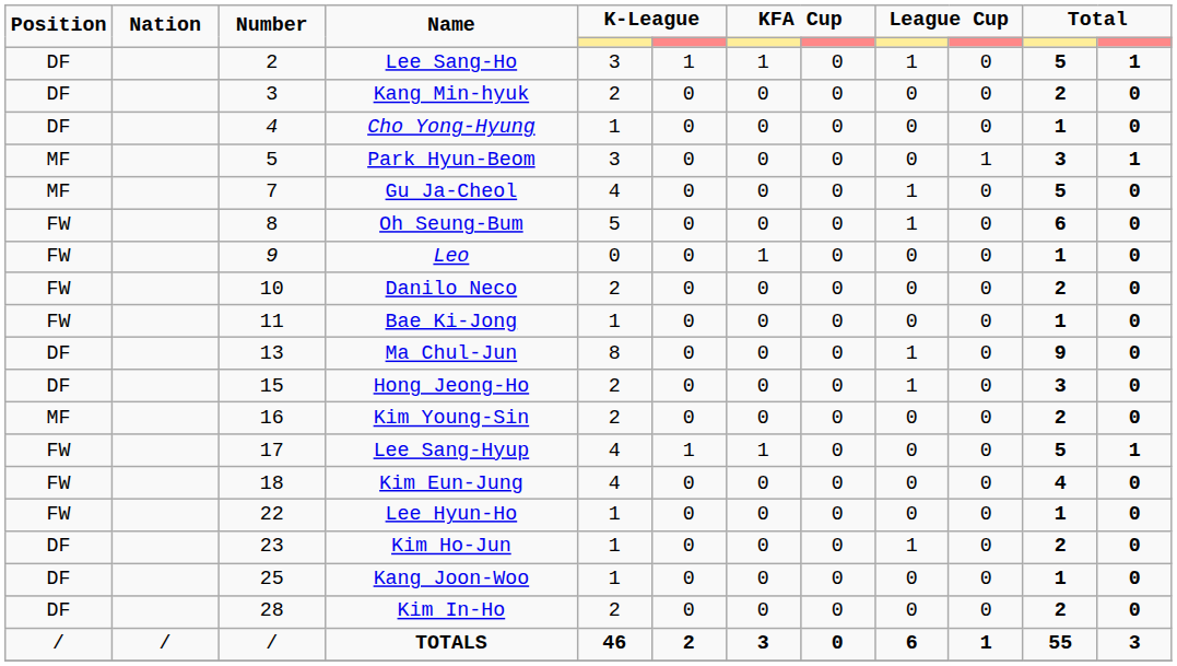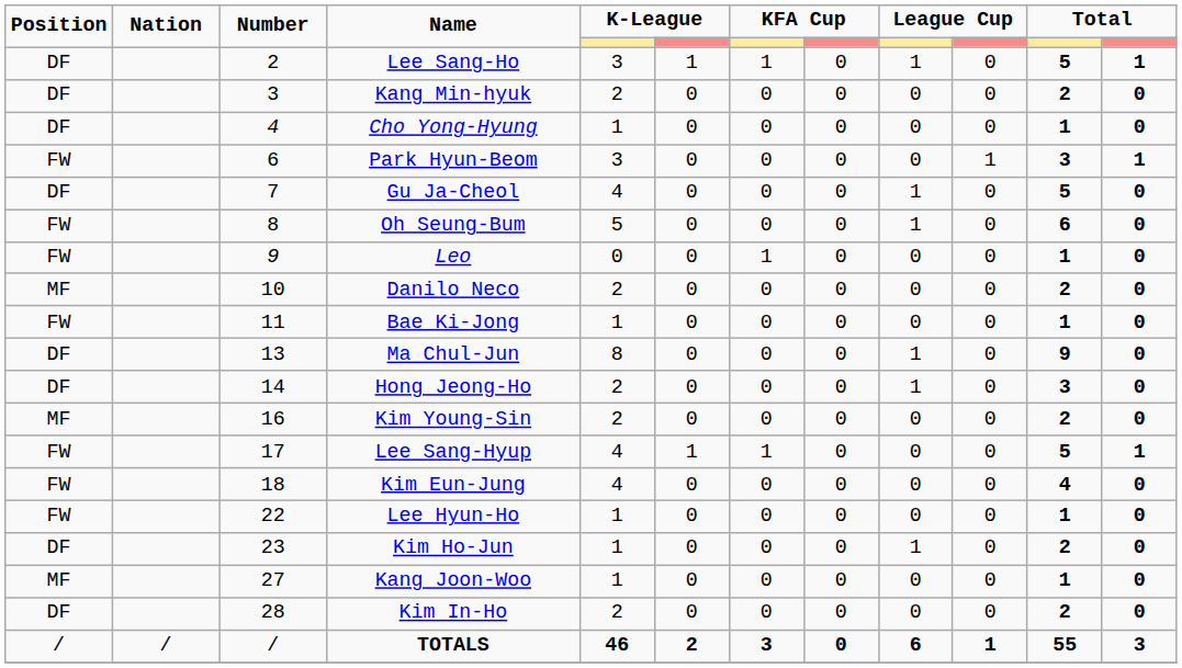 <table class="wikitable" style="font-size: 95%; text-align: center;">
 <tr>
 <td rowspan="2" width="60" align="center"><strong>Position</strong></td>
 <td rowspan="2" width="60" align="center"><strong>Nation</strong></td>
 <td rowspan="2" width="60" align="center"><strong>Number</strong></td>
 <td rowspan="2" width="150" align="center"><strong>Name</strong></td>
 <td colspan="2" width="80" align="center"><strong>K-League</strong></td>
 <td colspan="2" width="80" align="center"><strong>KFA Cup</strong></td>
 <td colspan="2" width="80" align="center"><strong>League Cup</strong></td>
 <td colspan="2" width="80" align="center"><strong>Total</strong></td>
 </tr>
 <tr>
 <th width="40" style="background: #FFEE99"></th>
 <th width="40" style="background: #FF8888"></th>
 <th width="40" style="background: #FFEE99"></th>
 <th width="40" style="background: #FF8888"></th>
 <th width="40" style="background: #FFEE99"></th>
 <th width="40" style="background: #FF8888"></th>
 <th width="40" style="background: #FFEE99"></th>
 <th width="40" style="background: #FF8888"></th>
 </tr>
 <tr>
 <td>DF</td>
 <td></td>
 <td>2</td>
 <td><a href='#'>Lee Sang-Ho</a></td>
 <td>3</td>
 <td>1</td>
 <td>1</td>
 <td>0</td>
 <td>1</td>
 <td>0</td>
 <td><strong>5</strong></td>
 <td><strong>1</strong></td>
 </tr>
 <tr>
 <td>DF</td>
 <td></td>
 <td>3</td>
 <td><a href='#'>Kang Min-hyuk</a></td>
 <td>2</td>
 <td>0</td>
 <td>0</td>
 <td>0</td>
 <td>0</td>
 <td>0</td>
 <td><strong>2</strong></td>
 <td><strong>0</strong></td>
 </tr>
 <tr>
 <td>DF</td>
 <td></td>
 <td><em>4</em></td>
 <td><em><a href='#'>Cho Yong-Hyung</a></em></td>
 <td>1</td>
 <td>0</td>
 <td>0</td>
 <td>0</td>
 <td>0</td>
 <td>0</td>
 <td><strong>1</strong></td>
 <td><strong>0</strong></td>
 </tr>
 <tr>
-<td>MF</td>
+<td>FW</td>
 <td></td>
-<td>5</td>
+<td>6</td>
 <td><a href='#'>Park Hyun-Beom</a></td>
 <td>3</td>
 <td>0</td>
 <td>0</td>
 <td>0</td>
 <td>0</td>
 <td>1</td>
 <td><strong>3</strong></td>
 <td><strong>1</strong></td>
 </tr>
 <tr>
-<td>MF</td>
+<td>DF</td>
 <td></td>
 <td>7</td>
 <td><a href='#'>Gu Ja-Cheol</a></td>
 <td>4</td>
 <td>0</td>
 <td>0</td>
 <td>0</td>
 <td>1</td>
 <td>0</td>
 <td><strong>5</strong></td>
 <td><strong>0</strong></td>
 </tr>
 <tr>
 <td>FW</td>
 <td></td>
 <td>8</td>
 <td><a href='#'>Oh Seung-Bum</a></td>
 <td>5</td>
 <td>0</td>
 <td>0</td>
 <td>0</td>
 <td>1</td>
 <td>0</td>
 <td><strong>6</strong></td>
 <td><strong>0</strong></td>
 </tr>
 <tr>
 <td>FW</td>
 <td></td>
 <td><em>9</em></td>
 <td><em><a href='#'>Leo</a></em></td>
 <td>0</td>
 <td>0</td>
 <td>1</td>
 <td>0</td>
 <td>0</td>
 <td>0</td>
 <td><strong>1</strong></td>
 <td><strong>0</strong></td>
 </tr>
 <tr>
-<td>FW</td>
+<td>MF</td>
 <td></td>
 <td>10</td>
 <td><a href='#'>Danilo Neco</a></td>
 <td>2</td>
 <td>0</td>
 <td>0</td>
 <td>0</td>
 <td>0</td>
 <td>0</td>
 <td><strong>2</strong></td>
 <td><strong>0</strong></td>
 </tr>
 <tr>
 <td>FW</td>
 <td></td>
 <td>11</td>
 <td><a href='#'>Bae Ki-Jong</a></td>
 <td>1</td>
 <td>0</td>
 <td>0</td>
 <td>0</td>
 <td>0</td>
 <td>0</td>
 <td><strong>1</strong></td>
 <td><strong>0</strong></td>
 </tr>
 <tr>
 <td>DF</td>
 <td></td>
 <td>13</td>
 <td><a href='#'>Ma Chul-Jun</a></td>
 <td>8</td>
 <td>0</td>
 <td>0</td>
 <td>0</td>
 <td>1</td>
 <td>0</td>
 <td><strong>9</strong></td>
 <td><strong>0</strong></td>
 </tr>
 <tr>
 <td>DF</td>
 <td></td>
-<td>15</td>
+<td>14</td>
 <td><a href='#'>Hong Jeong-Ho</a></td>
 <td>2</td>
 <td>0</td>
 <td>0</td>
 <td>0</td>
 <td>1</td>
 <td>0</td>
 <td><strong>3</strong></td>
 <td><strong>0</strong></td>
 </tr>
 <tr>
 <td>MF</td>
 <td></td>
 <td>16</td>
 <td><a href='#'>Kim Young-Sin</a></td>
 <td>2</td>
 <td>0</td>
 <td>0</td>
 <td>0</td>
 <td>0</td>
 <td>0</td>
 <td><strong>2</strong></td>
 <td><strong>0</strong></td>
 </tr>
 <tr>
 <td>FW</td>
 <td></td>
 <td>17</td>
 <td><a href='#'>Lee Sang-Hyup</a></td>
 <td>4</td>
 <td>1</td>
 <td>1</td>
 <td>0</td>
 <td>0</td>
 <td>0</td>
 <td><strong>5</strong></td>
 <td><strong>1</strong></td>
 </tr>
 <tr>
 <td>FW</td>
 <td></td>
 <td>18</td>
 <td><a href='#'>Kim Eun-Jung</a></td>
 <td>4</td>
 <td>0</td>
 <td>0</td>
 <td>0</td>
 <td>0</td>
 <td>0</td>
 <td><strong>4</strong></td>
 <td><strong>0</strong></td>
 </tr>
 <tr>
 <td>FW</td>
 <td></td>
 <td>22</td>
 <td><a href='#'>Lee Hyun-Ho</a></td>
 <td>1</td>
 <td>0</td>
 <td>0</td>
 <td>0</td>
 <td>0</td>
 <td>0</td>
 <td><strong>1</strong></td>
 <td><strong>0</strong></td>
 </tr>
 <tr>
 <td>DF</td>
 <td></td>
 <td>23</td>
 <td><a href='#'>Kim Ho-Jun</a></td>
 <td>1</td>
 <td>0</td>
 <td>0</td>
 <td>0</td>
 <td>1</td>
 <td>0</td>
 <td><strong>2</strong></td>
 <td><strong>0</strong></td>
 </tr>
 <tr>
-<td>DF</td>
+<td>MF</td>
 <td></td>
-<td>25</td>
+<td>27</td>
 <td><a href='#'>Kang Joon-Woo</a></td>
 <td>1</td>
 <td>0</td>
 <td>0</td>
 <td>0</td>
 <td>0</td>
 <td>0</td>
 <td><strong>1</strong></td>
 <td><strong>0</strong></td>
 </tr>
 <tr>
 <td>DF</td>
 <td></td>
 <td>28</td>
 <td><a href='#'>Kim In-Ho</a></td>
 <td>2</td>
 <td>0</td>
 <td>0</td>
 <td>0</td>
 <td>0</td>
 <td>0</td>
 <td><strong>2</strong></td>
 <td><strong>0</strong></td>
 </tr>
 <tr>
 <td>/</td>
 <td>/</td>
 <td>/</td>
 <td><strong>TOTALS</strong></td>
 <td><strong>46</strong></td>
 <td><strong>2</strong></td>
 <td><strong>3</strong></td>
 <td><strong>0</strong></td>
 <td><strong>6</strong></td>
 <td><strong>1</strong></td>
 <td><strong>55</strong></td>
 <td><strong>3</strong></td>
 </tr>
 <tr>
 </tr>
 </table>
